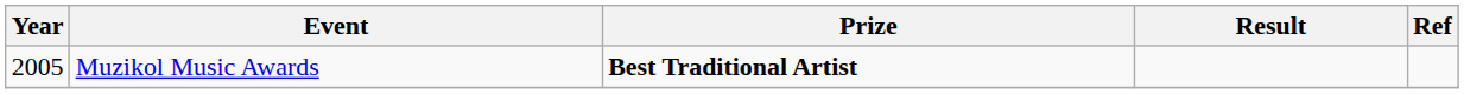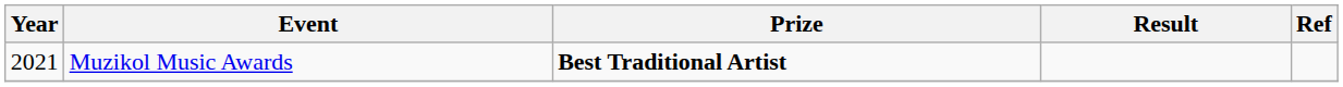 <table class ="wikitable">
 <tr>
 <th>Year</th>
 <th style="width:20em;">Event</th>
 <th style="width:20em;">Prize</th>
 <th style="width:10em;">Result</th>
 <th>Ref</th>
 </tr>
 <tr>
-<td>2005</td>
+<td>2021</td>
 <td><a href='#'>Muzikol Music Awards</a></td>
 <td><strong>Best Traditional Artist</strong></td>
 <td></td>
 <td></td>
 </tr>
 <tr>
 </tr>
 </table>
